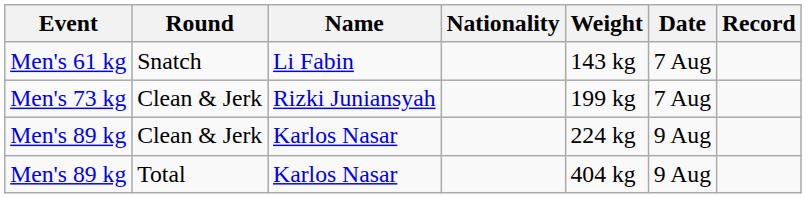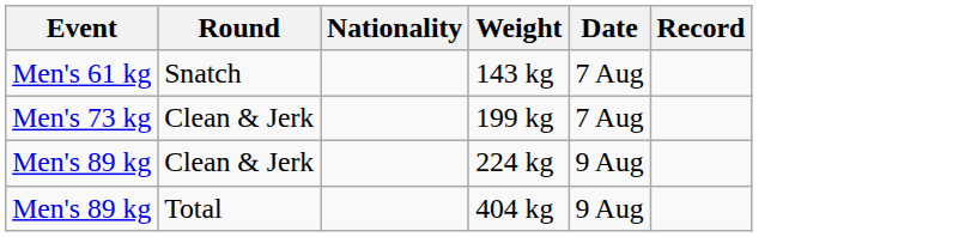 <table class="wikitable">
 <tr>
 <th>Event</th>
 <th>Round</th>
-<th>Name</th>
 <th>Nationality</th>
 <th>Weight</th>
 <th>Date</th>
 <th>Record</th>
 </tr>
 <tr>
 <td><a href='#'>Men's 61 kg</a></td>
 <td>Snatch</td>
-<td><a href='#'>Li Fabin</a></td>
 <td></td>
 <td>143 kg</td>
 <td>7 Aug</td>
 <td></td>
 </tr>
 <tr>
 <td><a href='#'>Men's 73 kg</a></td>
 <td>Clean & Jerk</td>
-<td><a href='#'>Rizki Juniansyah</a></td>
 <td></td>
 <td>199 kg</td>
 <td>7 Aug</td>
 <td></td>
 </tr>
 <tr>
 <td><a href='#'>Men's 89 kg</a></td>
 <td>Clean & Jerk</td>
-<td><a href='#'>Karlos Nasar</a></td>
 <td></td>
 <td>224 kg</td>
 <td>9 Aug</td>
 <td></td>
 </tr>
 <tr>
 <td><a href='#'>Men's 89 kg</a></td>
 <td>Total</td>
-<td><a href='#'>Karlos Nasar</a></td>
 <td></td>
 <td>404 kg</td>
 <td>9 Aug</td>
 <td></td>
 </tr>
 </table>
